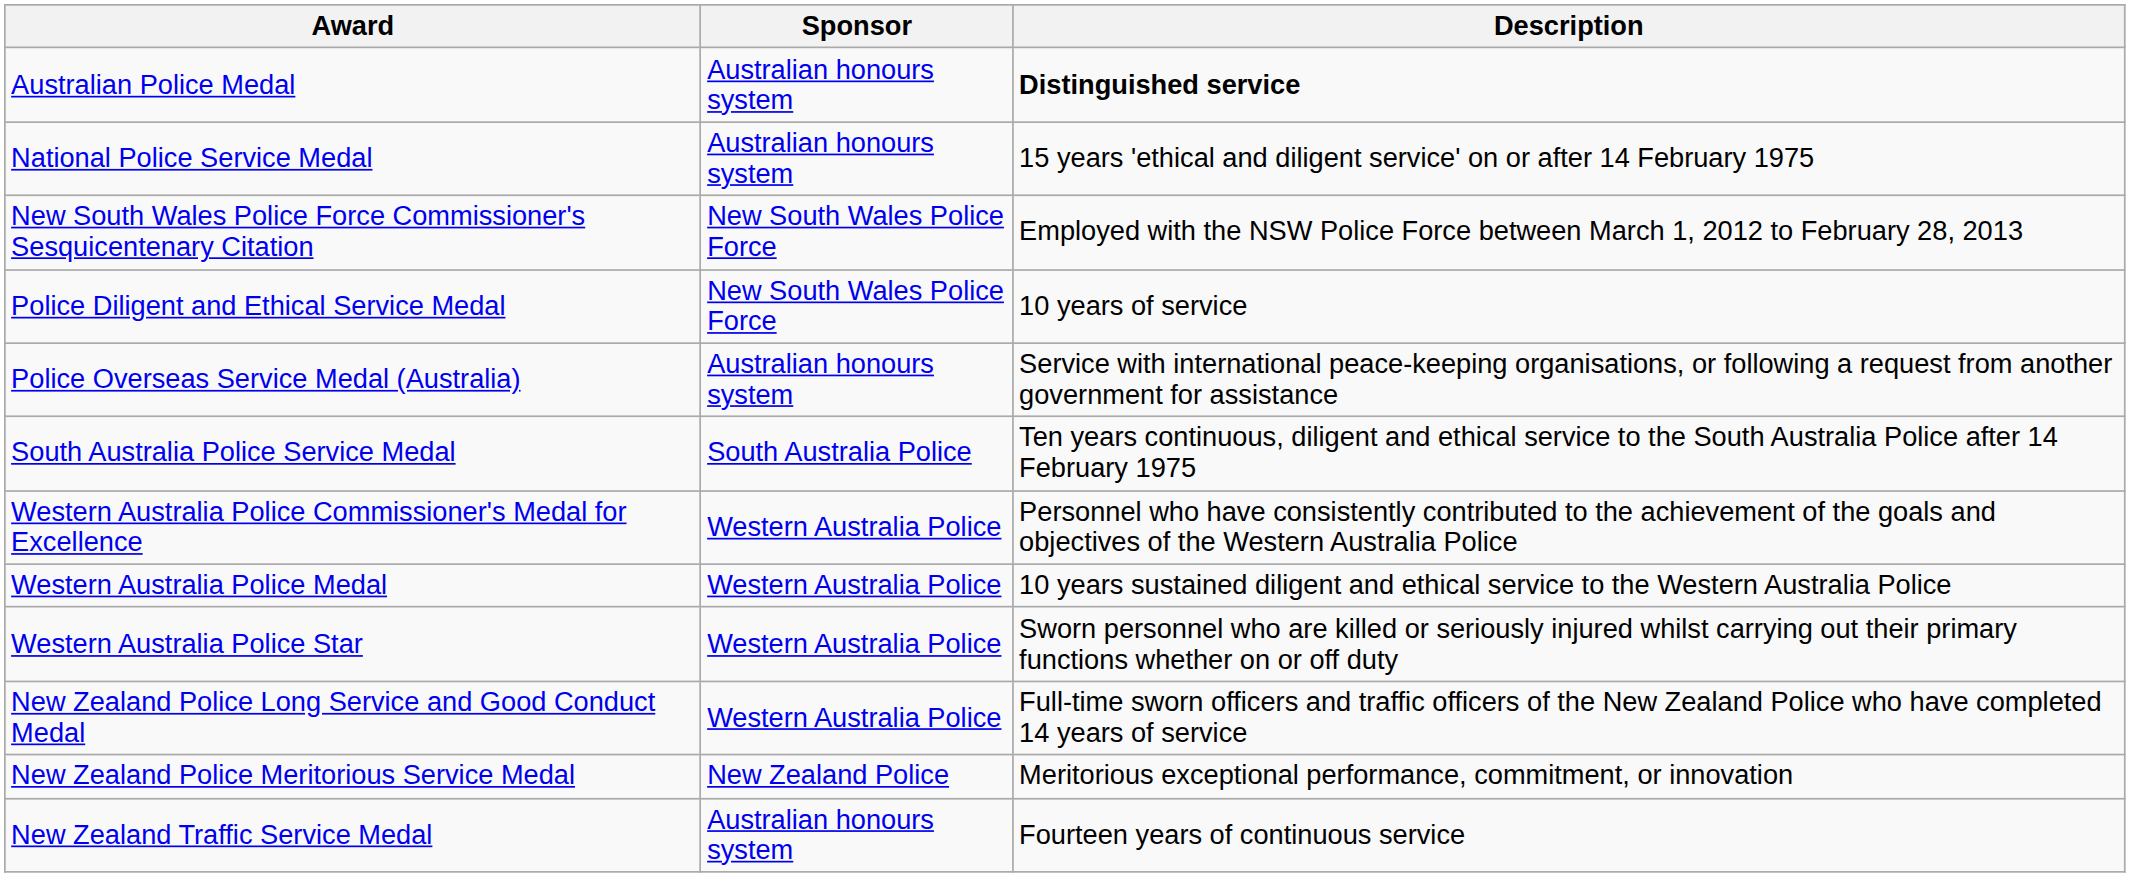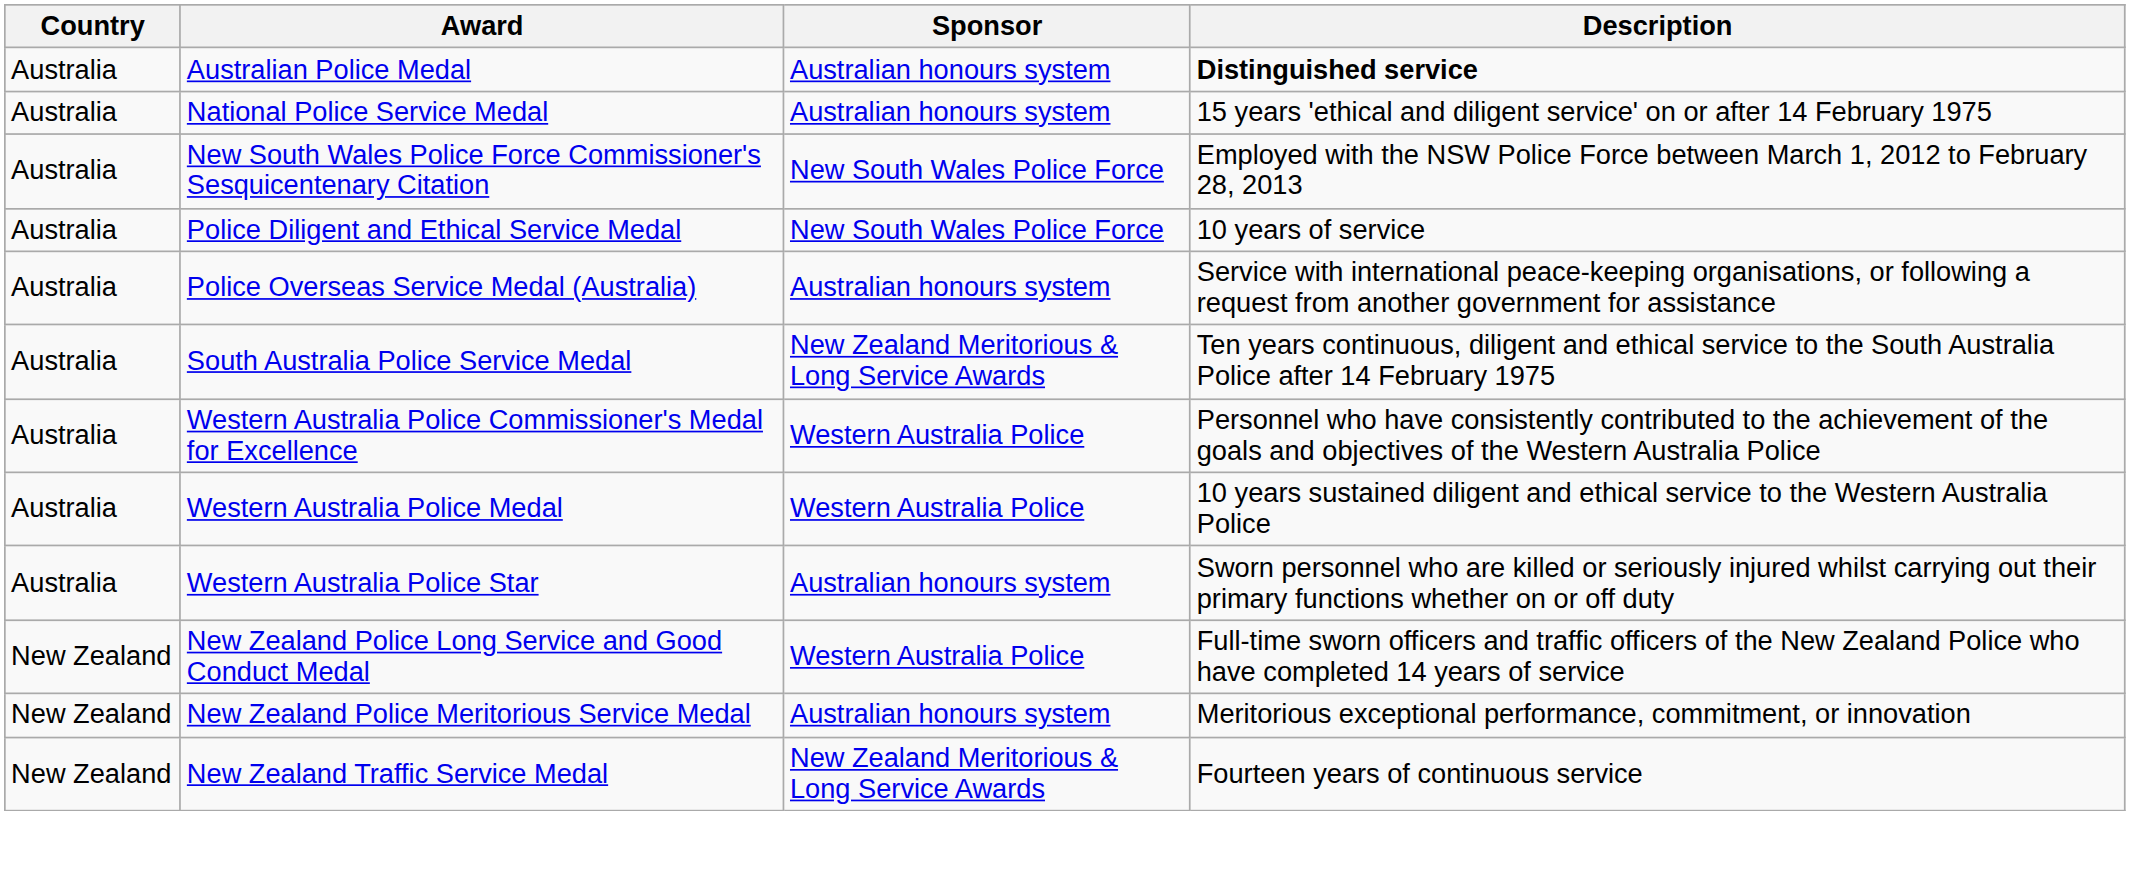 <table class="wikitable sortable">
 <tr>
+<th style="width:6em;">Country</th>
 <th>Award</th>
 <th>Sponsor</th>
 <th>Description</th>
 </tr>
 <tr>
+<td>Australia</td>
 <td><a href='#'>Australian Police Medal</a></td>
 <td><a href='#'>Australian honours system</a></td>
 <td><strong>Distinguished service</strong></td>
 </tr>
 <tr>
+<td>Australia</td>
 <td><a href='#'>National Police Service Medal</a></td>
 <td><a href='#'>Australian honours system</a></td>
 <td>15 years 'ethical and diligent service' on or after 14 February 1975</td>
 </tr>
 <tr>
+<td>Australia</td>
 <td><a href='#'>New South Wales Police Force Commissioner's Sesquicentenary Citation</a></td>
 <td><a href='#'>New South Wales Police Force</a></td>
 <td>Employed with the NSW Police Force between March 1, 2012 to February 28, 2013</td>
 </tr>
 <tr>
+<td>Australia</td>
 <td><a href='#'>Police Diligent and Ethical Service Medal</a></td>
 <td><a href='#'>New South Wales Police Force</a></td>
 <td>10 years of service</td>
 </tr>
 <tr>
+<td>Australia</td>
 <td><a href='#'>Police Overseas Service Medal (Australia)</a></td>
 <td><a href='#'>Australian honours system</a></td>
 <td>Service with international peace-keeping organisations, or following a request from another government for assistance</td>
 </tr>
 <tr>
+<td>Australia</td>
 <td><a href='#'>South Australia Police Service Medal</a></td>
-<td><a href='#'>South Australia Police</a></td>
+<td><a href='#'>New Zealand Meritorious & Long Service Awards</a></td>
 <td>Ten years continuous, diligent and ethical service to the South Australia Police after 14 February 1975</td>
 </tr>
 <tr>
+<td>Australia</td>
 <td><a href='#'>Western Australia Police Commissioner's Medal for Excellence</a></td>
 <td><a href='#'>Western Australia Police</a></td>
 <td>Personnel who have consistently contributed to the achievement of the goals and objectives of the Western Australia Police</td>
 </tr>
 <tr>
+<td>Australia</td>
 <td><a href='#'>Western Australia Police Medal</a></td>
 <td><a href='#'>Western Australia Police</a></td>
 <td>10 years sustained diligent and ethical service to the Western Australia Police</td>
 </tr>
 <tr>
+<td>Australia</td>
 <td><a href='#'>Western Australia Police Star</a></td>
-<td><a href='#'>Western Australia Police</a></td>
+<td><a href='#'>Australian honours system</a></td>
 <td>Sworn personnel who are killed or seriously injured whilst carrying out their primary functions whether on or off duty</td>
 </tr>
 <tr>
+<td>New Zealand</td>
 <td><a href='#'>New Zealand Police Long Service and Good Conduct Medal</a></td>
 <td><a href='#'>Western Australia Police</a></td>
 <td>Full-time sworn officers and traffic officers of the New Zealand Police who have completed 14 years of service</td>
 </tr>
 <tr>
+<td>New Zealand</td>
 <td><a href='#'>New Zealand Police Meritorious Service Medal</a></td>
-<td><a href='#'>New Zealand Police</a></td>
+<td><a href='#'>Australian honours system</a></td>
 <td>Meritorious exceptional performance, commitment, or innovation</td>
 </tr>
 <tr>
+<td>New Zealand</td>
 <td><a href='#'>New Zealand Traffic Service Medal</a></td>
-<td><a href='#'>Australian honours system</a></td>
+<td><a href='#'>New Zealand Meritorious & Long Service Awards</a></td>
 <td>Fourteen years of continuous service</td>
 </tr>
 </table>
